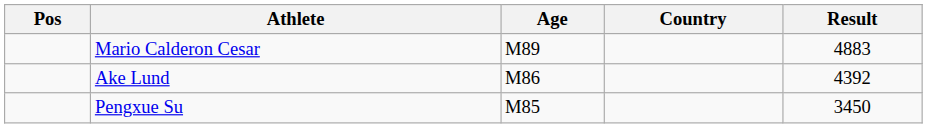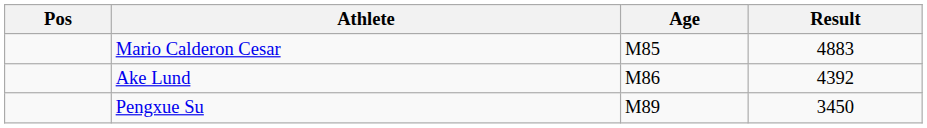 <table class="wikitable"  style="text-align:center; width:50%;">
 <tr>
 <th>Pos</th>
 <th>Athlete</th>
 <th>Age</th>
-<th>Country</th>
 <th>Result</th>
 </tr>
 <tr>
 <td align=center></td>
 <td align=left><a href='#'>Mario Calderon Cesar</a></td>
-<td align=left>M89</td>
-<td align=left></td>
+<td align=left>M85</td>
 <td>4883</td>
 </tr>
 <tr>
 <td align=center></td>
 <td align=left><a href='#'>Ake Lund</a></td>
 <td align=left>M86</td>
-<td align=left></td>
 <td>4392</td>
 </tr>
 <tr>
 <td align=center></td>
 <td align=left><a href='#'>Pengxue Su</a></td>
-<td align=left>M85</td>
-<td align=left></td>
+<td align=left>M89</td>
 <td>3450</td>
 </tr>
 </table>
